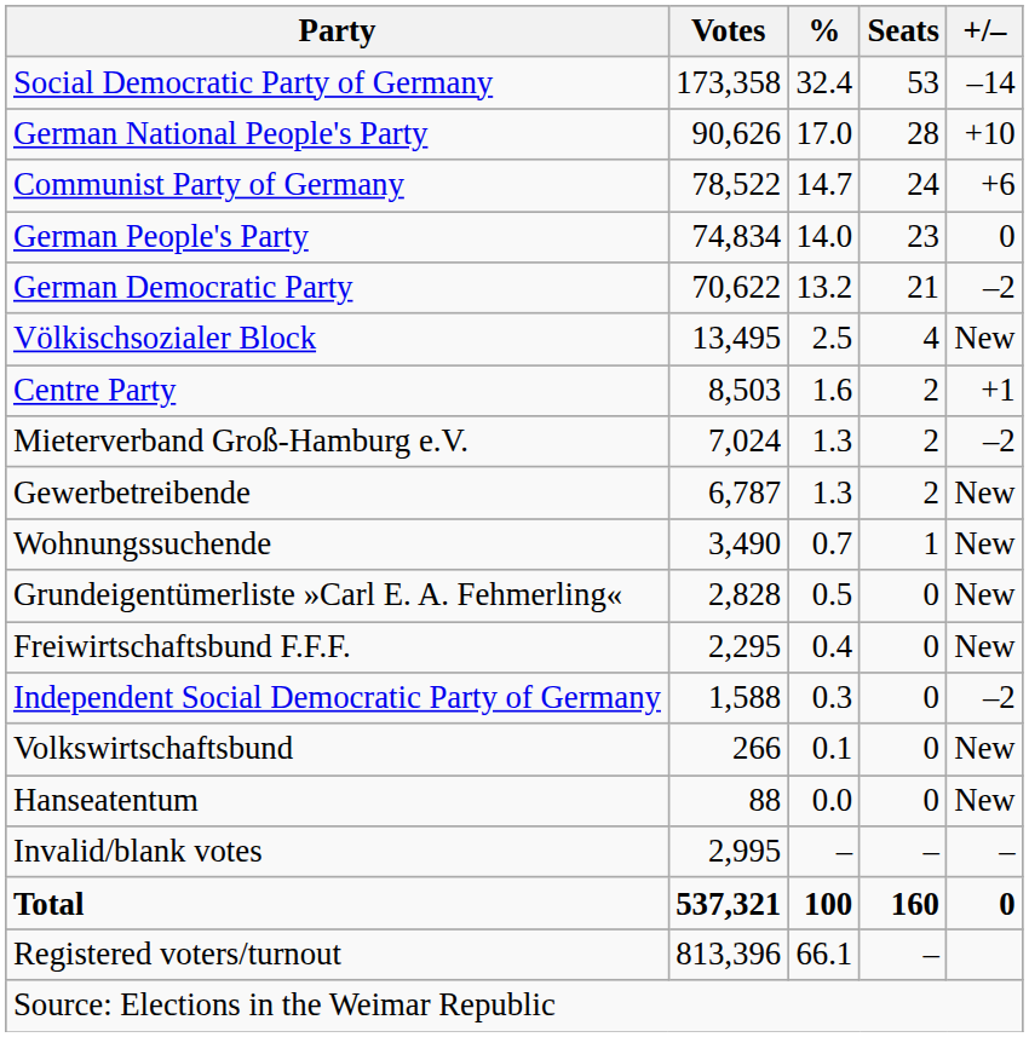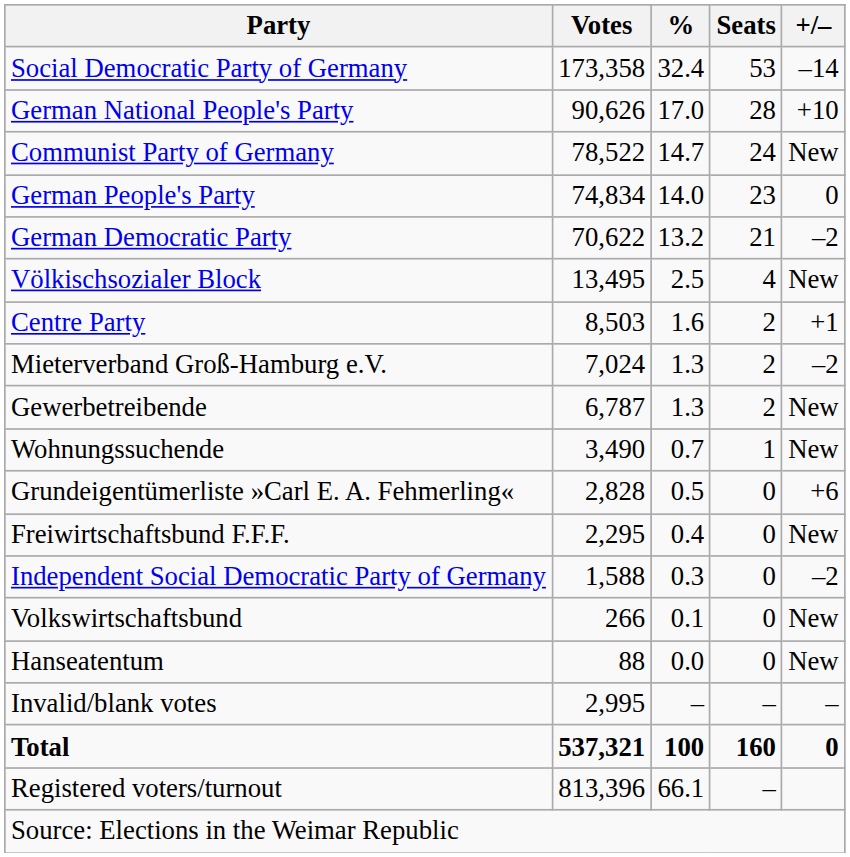 <table class="wikitable" style="text-align:right">
 <tr>
 <th>Party</th>
 <th>Votes</th>
 <th>%</th>
 <th>Seats</th>
 <th>+/–</th>
 </tr>
 <tr>
 <td align="left"><a href='#'>Social Democratic Party of Germany</a></td>
 <td>173,358</td>
 <td>32.4</td>
 <td>53</td>
 <td>–14</td>
 </tr>
 <tr>
 <td align="left"><a href='#'>German National People's Party</a></td>
 <td>90,626</td>
 <td>17.0</td>
 <td>28</td>
 <td>+10</td>
 </tr>
 <tr>
 <td align="left"><a href='#'>Communist Party of Germany</a></td>
 <td>78,522</td>
 <td>14.7</td>
 <td>24</td>
-<td>+6</td>
+<td>New</td>
 </tr>
 <tr>
 <td align="left"><a href='#'>German People's Party</a></td>
 <td>74,834</td>
 <td>14.0</td>
 <td>23</td>
 <td>0</td>
 </tr>
 <tr>
 <td align="left"><a href='#'>German Democratic Party</a></td>
 <td>70,622</td>
 <td>13.2</td>
 <td>21</td>
 <td>–2</td>
 </tr>
 <tr>
 <td align="left"><a href='#'>Völkischsozialer Block</a></td>
 <td>13,495</td>
 <td>2.5</td>
 <td>4</td>
 <td>New</td>
 </tr>
 <tr>
 <td align="left"><a href='#'>Centre Party</a></td>
 <td>8,503</td>
 <td>1.6</td>
 <td>2</td>
 <td>+1</td>
 </tr>
 <tr>
 <td align="left">Mieterverband Groß-Hamburg e.V.</td>
 <td>7,024</td>
 <td>1.3</td>
 <td>2</td>
 <td>–2</td>
 </tr>
 <tr>
 <td align="left">Gewerbetreibende</td>
 <td>6,787</td>
 <td>1.3</td>
 <td>2</td>
 <td>New</td>
 </tr>
 <tr>
 <td align="left">Wohnungssuchende</td>
 <td>3,490</td>
 <td>0.7</td>
 <td>1</td>
 <td>New</td>
 </tr>
 <tr>
 <td align="left">Grundeigentümerliste »Carl E. A. Fehmerling«</td>
 <td>2,828</td>
 <td>0.5</td>
 <td>0</td>
-<td>New</td>
+<td>+6</td>
 </tr>
 <tr>
 <td align="left">Freiwirtschaftsbund F.F.F.</td>
 <td>2,295</td>
 <td>0.4</td>
 <td>0</td>
 <td>New</td>
 </tr>
 <tr>
 <td align="left"><a href='#'>Independent Social Democratic Party of Germany</a></td>
 <td>1,588</td>
 <td>0.3</td>
 <td>0</td>
 <td>–2</td>
 </tr>
 <tr>
 <td align="left">Volkswirtschaftsbund</td>
 <td>266</td>
 <td>0.1</td>
 <td>0</td>
 <td>New</td>
 </tr>
 <tr>
 <td align="left">Hanseatentum</td>
 <td>88</td>
 <td>0.0</td>
 <td>0</td>
 <td>New</td>
 </tr>
 <tr>
 <td align="left">Invalid/blank votes</td>
 <td>2,995</td>
 <td>–</td>
 <td>–</td>
 <td>–</td>
 </tr>
 <tr>
 <td align="left"><strong>Total</strong></td>
 <td><strong>537,321</strong></td>
 <td><strong>100</strong></td>
 <td><strong>160</strong></td>
 <td><strong>0</strong></td>
 </tr>
 <tr>
 <td align="left">Registered voters/turnout</td>
 <td>813,396</td>
 <td>66.1</td>
 <td>–</td>
 <td></td>
 </tr>
 <tr>
 <td colspan="5" align="left">Source: Elections in the Weimar Republic</td>
 </tr>
 </table>
